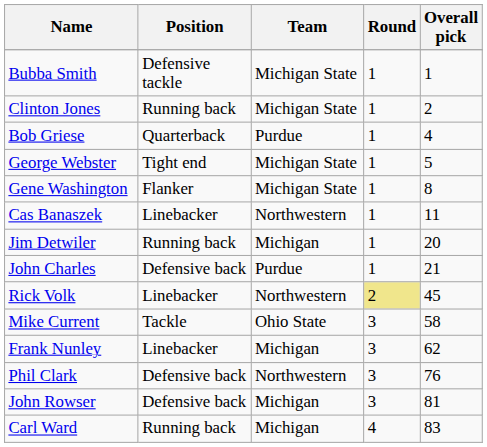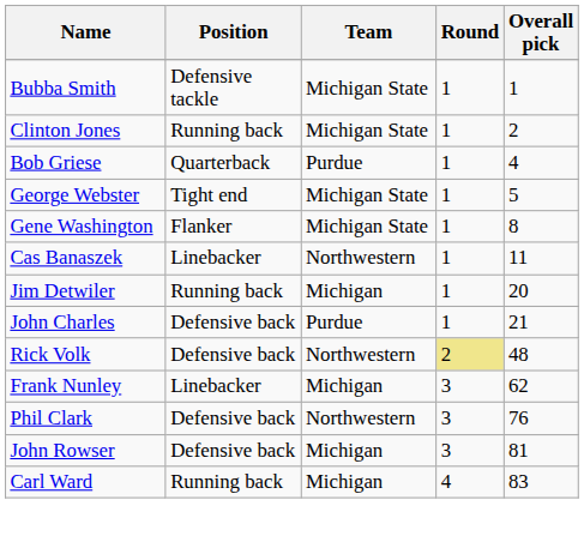 <table class="sortable wikitable">
 <tr>
 <th width="120">Name</th>
 <th width="100">Position</th>
 <th width="100">Team</th>
 <th width="25">Round</th>
 <th width="25">Overall pick</th>
 </tr>
 <tr align="left" bgcolor="">
 </tr>
 <tr>
 <td><a href='#'>Bubba Smith</a></td>
 <td>Defensive tackle</td>
 <td>Michigan State</td>
 <td>1</td>
 <td>1</td>
 </tr>
 <tr>
 <td><a href='#'>Clinton Jones</a></td>
 <td>Running back</td>
 <td>Michigan State</td>
 <td>1</td>
 <td>2</td>
 </tr>
 <tr>
 <td><a href='#'>Bob Griese</a></td>
 <td>Quarterback</td>
 <td>Purdue</td>
 <td>1</td>
 <td>4</td>
 </tr>
 <tr>
 <td><a href='#'>George Webster</a></td>
 <td>Tight end</td>
 <td>Michigan State</td>
 <td>1</td>
 <td>5</td>
 </tr>
 <tr>
 <td><a href='#'>Gene Washington</a></td>
 <td>Flanker</td>
 <td>Michigan State</td>
 <td>1</td>
 <td>8</td>
 </tr>
 <tr>
 <td><a href='#'>Cas Banaszek</a></td>
 <td>Linebacker</td>
 <td>Northwestern</td>
 <td>1</td>
 <td>11</td>
 </tr>
 <tr>
 <td><a href='#'>Jim Detwiler</a></td>
 <td>Running back</td>
 <td>Michigan</td>
 <td>1</td>
 <td>20</td>
 </tr>
 <tr>
 <td><a href='#'>John Charles</a></td>
 <td>Defensive back</td>
 <td>Purdue</td>
 <td>1</td>
 <td>21</td>
 </tr>
 <tr>
 <td><a href='#'>Rick Volk</a></td>
-<td>Linebacker</td>
+<td>Defensive back</td>
 <td>Northwestern</td>
 <td style="background: khaki;">2</td>
-<td>45</td>
-</tr>
-<tr>
-<td><a href='#'>Mike Current</a></td>
-<td>Tackle</td>
-<td>Ohio State</td>
-<td>3</td>
-<td>58</td>
+<td>48</td>
 </tr>
 <tr>
 <td><a href='#'>Frank Nunley</a></td>
 <td>Linebacker</td>
 <td>Michigan</td>
 <td>3</td>
 <td>62</td>
 </tr>
 <tr>
 <td><a href='#'>Phil Clark</a></td>
 <td>Defensive back</td>
 <td>Northwestern</td>
 <td>3</td>
 <td>76</td>
 </tr>
 <tr>
 <td><a href='#'>John Rowser</a></td>
 <td>Defensive back</td>
 <td>Michigan</td>
 <td>3</td>
 <td>81</td>
 </tr>
 <tr>
 <td><a href='#'>Carl Ward</a></td>
 <td>Running back</td>
 <td>Michigan</td>
 <td>4</td>
 <td>83</td>
 </tr>
 </table>
